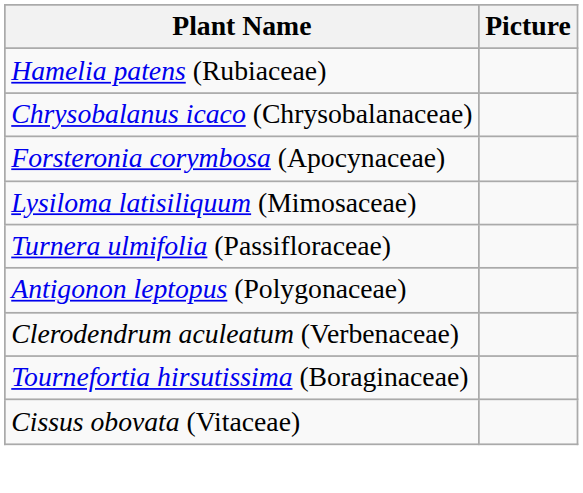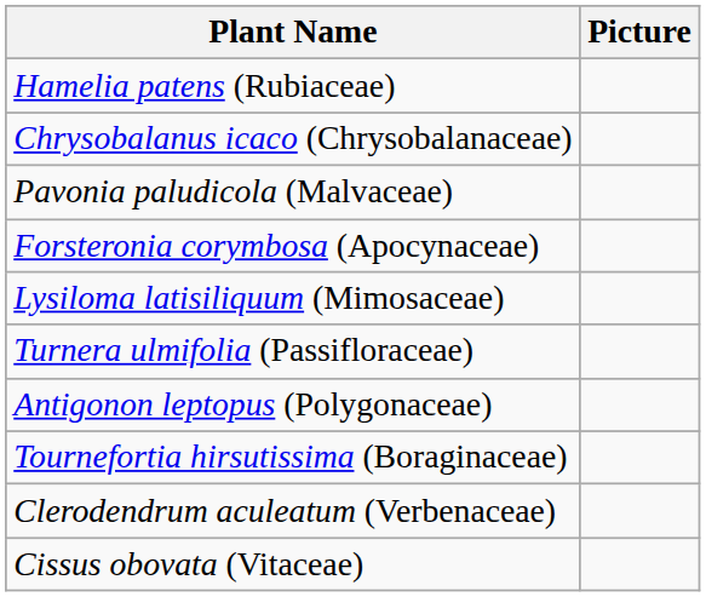 <table class="wikitable mw-collapsible">
 <tr>
 <th>Plant Name</th>
 <th>Picture</th>
 </tr>
 <tr>
 <td><em><a href='#'>Hamelia patens</a></em> (Rubiaceae)</td>
 <td></td>
 </tr>
 <tr>
 <td><em><a href='#'>Chrysobalanus icaco</a></em> (Chrysobalanaceae)</td>
+<td></td>
+</tr>
+<tr>
+<td><em>Pavonia paludicola</em> (Malvaceae)</td>
 <td></td>
 </tr>
 <tr>
 <td><em><a href='#'>Forsteronia corymbosa</a></em> (Apocynaceae)</td>
 <td></td>
 </tr>
 <tr>
 <td><em><a href='#'>Lysiloma latisiliquum</a></em> (Mimosaceae)</td>
 <td></td>
 </tr>
 <tr>
 <td><em><a href='#'>Turnera ulmifolia</a></em> (Passifloraceae)</td>
 <td></td>
 </tr>
 <tr>
 <td><em><a href='#'>Antigonon leptopus</a></em> (Polygonaceae)</td>
 <td></td>
 </tr>
 <tr>
-<td><em>Clerodendrum aculeatum</em> (Verbenaceae)</td>
+<td><em><a href='#'>Tournefortia hirsutissima</a></em> (Boraginaceae)</td>
 <td></td>
 </tr>
 <tr>
-<td><em><a href='#'>Tournefortia hirsutissima</a></em> (Boraginaceae)</td>
+<td><em>Clerodendrum aculeatum</em> (Verbenaceae)</td>
 <td></td>
 </tr>
 <tr>
 <td><em>Cissus obovata</em> (Vitaceae)</td>
 <td></td>
 </tr>
 </table>
